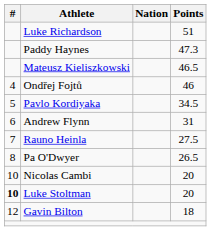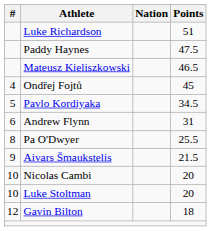 <table class="wikitable" style="text-align:center">
 <tr>
 <th scope="col" style="width: 10px;">#</th>
 <th scope="col">Athlete</th>
 <th scope="col">Nation</th>
 <th scope="col" style="width: 10px;">Points</th>
 </tr>
 <tr>
 <td></td>
 <td align=left><a href='#'>Luke Richardson</a></td>
 <td align=left></td>
 <td>51</td>
 </tr>
 <tr>
 <td></td>
 <td align=left>Paddy Haynes</td>
 <td align=left></td>
-<td>47.3</td>
+<td>47.5</td>
 </tr>
 <tr>
 <td></td>
 <td align=left><a href='#'>Mateusz Kieliszkowski</a></td>
 <td align=left></td>
 <td>46.5</td>
 </tr>
 <tr>
 <td>4</td>
 <td align=left>Ondřej Fojtů</td>
 <td align=left></td>
-<td>46</td>
+<td>45</td>
 </tr>
 <tr>
 <td>5</td>
 <td align=left><a href='#'>Pavlo Kordiyaka</a></td>
 <td align=left></td>
 <td>34.5</td>
 </tr>
 <tr>
 <td>6</td>
 <td align=left>Andrew Flynn</td>
 <td align=left></td>
 <td>31</td>
 </tr>
 <tr>
-<td>7</td>
-<td align=left><a href='#'>Rauno Heinla</a></td>
-<td align=left></td>
-<td>27.5</td>
-</tr>
-<tr>
 <td>8</td>
 <td align=left>Pa O'Dwyer</td>
 <td align=left></td>
-<td>26.5</td>
+<td>25.5</td>
+</tr>
+<tr>
+<td>9</td>
+<td align=left><a href='#'>Aivars Šmaukstelis</a></td>
+<td align=left></td>
+<td>21.5</td>
 </tr>
 <tr>
 <td>10</td>
 <td align=left>Nicolas Cambi</td>
 <td align=left></td>
 <td>20</td>
 </tr>
 <tr>
-<td><strong>10</strong></td>
+<td>10</td>
 <td align=left><a href='#'>Luke Stoltman</a></td>
 <td align=left></td>
 <td>20</td>
 </tr>
 <tr>
 <td>12</td>
 <td align=left><a href='#'>Gavin Bilton</a></td>
 <td align=left></td>
 <td>18</td>
 </tr>
 <tr class="sortbottom">
 <td colspan="4"></td>
 </tr>
 </table>
